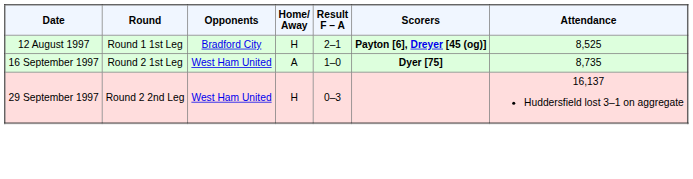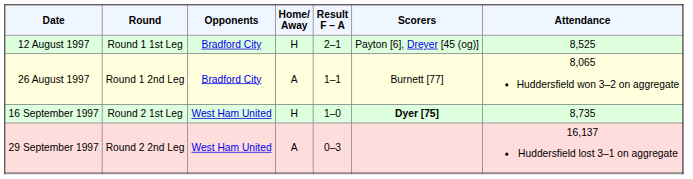 <table border="2" cellpadding="4" style="border-collapse:collapse; text-align:center; font-size:smaller;">
 <tr style="background:#f0f6ff;">
 <th><strong>Date</strong></th>
 <th><strong>Round</strong></th>
 <th><strong>Opponents</strong></th>
 <th><strong>Home/<br>Away</strong></th>
 <th><strong>Result<br>F – A</strong></th>
 <th><strong>Scorers</strong></th>
 <th><strong>Attendance</strong></th>
 </tr>
 <tr bgcolor="#ddffdd">
 <td>12 August 1997</td>
 <td>Round 1 1st Leg</td>
 <td><a href='#'>Bradford City</a></td>
 <td>H</td>
 <td>2–1</td>
-<td><strong>Payton [6], <a href='#'>Dreyer</a> [45 (og)]</strong></td>
+<td>Payton [6], <a href='#'>Dreyer</a> [45 (og)]</td>
 <td>8,525</td>
+</tr>
+<tr bgcolor="#ffffdd">
+<td>26 August 1997</td>
+<td>Round 1 2nd Leg</td>
+<td><a href='#'>Bradford City</a></td>
+<td>A</td>
+<td>1–1</td>
+<td>Burnett [77]</td>
+<td>8,065<br><ul><li>Huddersfield won 3–2 on aggregate</li></ul></td>
 </tr>
 <tr bgcolor="#ddffdd">
 <td>16 September 1997</td>
 <td>Round 2 1st Leg</td>
 <td><a href='#'>West Ham United</a></td>
-<td>A</td>
+<td>H</td>
 <td>1–0</td>
 <td><strong>Dyer [75]</strong></td>
 <td>8,735</td>
 </tr>
 <tr bgcolor="#ffdddd">
 <td>29 September 1997</td>
 <td>Round 2 2nd Leg</td>
 <td><a href='#'>West Ham United</a></td>
-<td>H</td>
+<td>A</td>
 <td>0–3</td>
 <td></td>
 <td>16,137<br><ul><li>Huddersfield lost 3–1 on aggregate</li></ul></td>
 </tr>
 </table>
